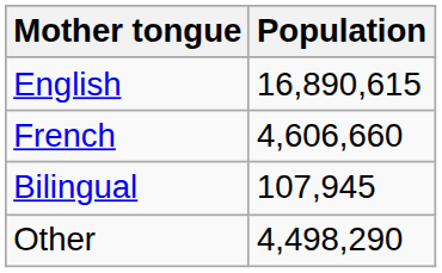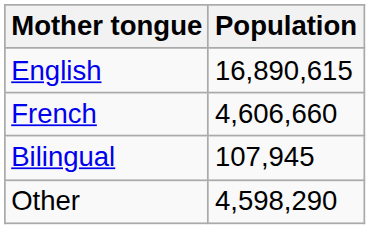 <table class="wikitable">
 <tr>
 <th>Mother tongue</th>
 <th>Population</th>
 </tr>
 <tr>
 <td><a href='#'>English</a></td>
 <td>16,890,615</td>
 </tr>
 <tr>
 <td><a href='#'>French</a></td>
 <td>4,606,660</td>
 </tr>
 <tr>
 <td><a href='#'>Bilingual</a></td>
 <td>107,945</td>
 </tr>
 <tr>
 <td>Other</td>
-<td>4,498,290</td>
+<td>4,598,290</td>
 </tr>
 </table>
